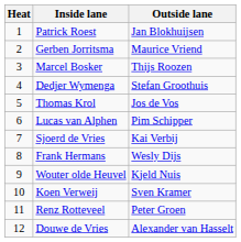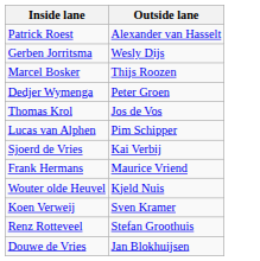 <table class="wikitable">
 <tr>
-<th>Heat</th>
 <th>Inside lane</th>
 <th>Outside lane</th>
 </tr>
 <tr>
-<td align="center">1</td>
 <td><a href='#'>Patrick Roest</a></td>
-<td><a href='#'>Jan Blokhuijsen</a></td>
+<td><a href='#'>Alexander van Hasselt</a></td>
 </tr>
 <tr>
-<td align="center">2</td>
 <td><a href='#'>Gerben Jorritsma</a></td>
-<td><a href='#'>Maurice Vriend</a></td>
+<td><a href='#'>Wesly Dijs</a></td>
 </tr>
 <tr>
-<td align="center">3</td>
 <td><a href='#'>Marcel Bosker</a></td>
 <td><a href='#'>Thijs Roozen</a></td>
 </tr>
 <tr>
-<td align="center">4</td>
 <td><a href='#'>Dedjer Wymenga</a></td>
-<td><a href='#'>Stefan Groothuis</a></td>
+<td><a href='#'>Peter Groen</a></td>
 </tr>
 <tr>
-<td align="center">5</td>
 <td><a href='#'>Thomas Krol</a></td>
 <td><a href='#'>Jos de Vos</a></td>
 </tr>
 <tr>
-<td align="center">6</td>
 <td><a href='#'>Lucas van Alphen</a></td>
 <td><a href='#'>Pim Schipper</a></td>
 </tr>
 <tr>
-<td align="center">7</td>
 <td><a href='#'>Sjoerd de Vries</a></td>
 <td><a href='#'>Kai Verbij</a></td>
 </tr>
 <tr>
-<td align="center">8</td>
 <td><a href='#'>Frank Hermans</a></td>
-<td><a href='#'>Wesly Dijs</a></td>
+<td><a href='#'>Maurice Vriend</a></td>
 </tr>
 <tr>
-<td align="center">9</td>
 <td><a href='#'>Wouter olde Heuvel</a></td>
 <td><a href='#'>Kjeld Nuis</a></td>
 </tr>
 <tr>
-<td align="center">10</td>
 <td><a href='#'>Koen Verweij</a></td>
 <td><a href='#'>Sven Kramer</a></td>
 </tr>
 <tr>
-<td align="center">11</td>
 <td><a href='#'>Renz Rotteveel</a></td>
-<td><a href='#'>Peter Groen</a></td>
+<td><a href='#'>Stefan Groothuis</a></td>
 </tr>
 <tr>
-<td align="center">12</td>
 <td><a href='#'>Douwe de Vries</a></td>
-<td><a href='#'>Alexander van Hasselt</a></td>
+<td><a href='#'>Jan Blokhuijsen</a></td>
 </tr>
 </table>
